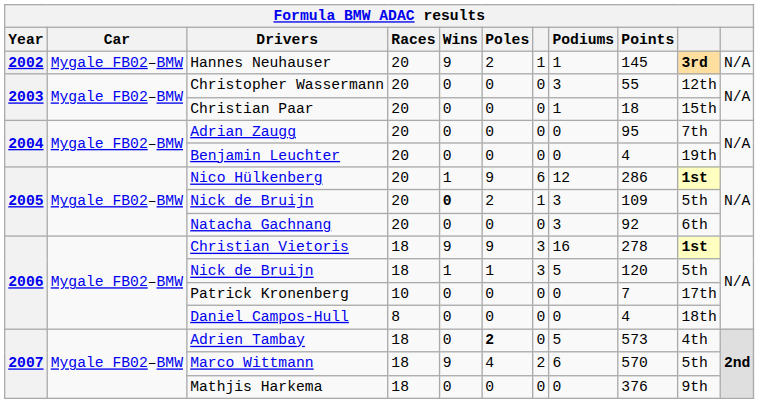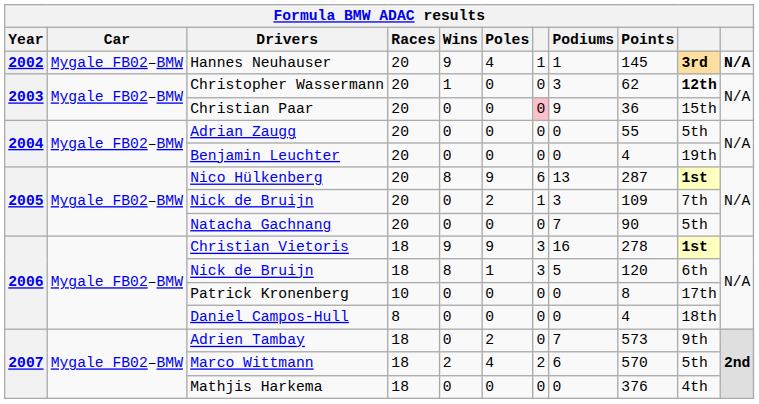 <table class="wikitable" style="font-size:85%">
 <tr>
 <th colspan=11><a href='#'>Formula BMW ADAC</a> results</th>
 </tr>
 <tr>
 <th>Year</th>
 <th>Car</th>
 <th>Drivers</th>
 <th>Races</th>
 <th>Wins</th>
 <th>Poles</th>
 <th></th>
 <th>Podiums</th>
 <th>Points</th>
 <th></th>
 <th></th>
 </tr>
 <tr>
 <th><a href='#'>2002</a></th>
 <td><a href='#'>Mygale FB02</a>–<a href='#'>BMW</a></td>
 <td> Hannes Neuhauser</td>
 <td>20</td>
 <td>9</td>
-<td>2</td>
+<td>4</td>
 <td>1</td>
 <td>1</td>
 <td>145</td>
 <td style="background:#FFDF9F;"><strong>3rd</strong></td>
-<td>N/A</td>
+<td><strong>N/A</strong></td>
 </tr>
 <tr>
 <th rowspan=2><a href='#'>2003</a></th>
 <td rowspan=2><a href='#'>Mygale FB02</a>–<a href='#'>BMW</a></td>
 <td> Christopher Wassermann</td>
 <td>20</td>
-<td>0</td>
+<td>1</td>
 <td>0</td>
 <td>0</td>
 <td>3</td>
-<td>55</td>
-<td>12th</td>
+<td>62</td>
+<td><strong>12th</strong></td>
 <td rowspan=2>N/A</td>
 </tr>
 <tr>
 <td> Christian Paar</td>
 <td>20</td>
 <td>0</td>
 <td>0</td>
-<td>0</td>
-<td>1</td>
-<td>18</td>
+<td style="background: pink;">0</td>
+<td>9</td>
+<td>36</td>
 <td>15th</td>
 </tr>
 <tr>
 <th rowspan=2><a href='#'>2004</a></th>
 <td rowspan=2><a href='#'>Mygale FB02</a>–<a href='#'>BMW</a></td>
 <td> <a href='#'>Adrian Zaugg</a></td>
 <td>20</td>
 <td>0</td>
 <td>0</td>
 <td>0</td>
 <td>0</td>
-<td>95</td>
-<td>7th</td>
+<td>55</td>
+<td>5th</td>
 <td rowspan=2>N/A</td>
 </tr>
 <tr>
 <td> <a href='#'>Benjamin Leuchter</a></td>
 <td>20</td>
 <td>0</td>
 <td>0</td>
 <td>0</td>
 <td>0</td>
 <td>4</td>
 <td>19th</td>
 </tr>
 <tr>
 <th rowspan=3><a href='#'>2005</a></th>
 <td rowspan=3><a href='#'>Mygale FB02</a>–<a href='#'>BMW</a></td>
 <td> <a href='#'>Nico Hülkenberg</a></td>
 <td>20</td>
-<td>1</td>
+<td>8</td>
 <td>9</td>
 <td>6</td>
-<td>12</td>
-<td>286</td>
+<td>13</td>
+<td>287</td>
 <td style="background:#FFFFBF;"><strong>1st</strong></td>
 <td rowspan=3>N/A</td>
 </tr>
 <tr>
 <td> <a href='#'>Nick de Bruijn</a></td>
 <td>20</td>
-<td><strong>0</strong></td>
+<td>0</td>
 <td>2</td>
 <td>1</td>
 <td>3</td>
 <td>109</td>
-<td>5th</td>
+<td>7th</td>
 </tr>
 <tr>
 <td> <a href='#'>Natacha Gachnang</a></td>
 <td>20</td>
 <td>0</td>
 <td>0</td>
 <td>0</td>
-<td>3</td>
-<td>92</td>
-<td>6th</td>
+<td>7</td>
+<td>90</td>
+<td>5th</td>
 </tr>
 <tr>
 <th rowspan=4><a href='#'>2006</a></th>
 <td rowspan=4><a href='#'>Mygale FB02</a>–<a href='#'>BMW</a></td>
 <td> <a href='#'>Christian Vietoris</a></td>
 <td>18</td>
 <td>9</td>
 <td>9</td>
 <td>3</td>
 <td>16</td>
 <td>278</td>
 <td style="background:#FFFFBF;"><strong>1st</strong></td>
 <td rowspan=4>N/A</td>
 </tr>
 <tr>
 <td> <a href='#'>Nick de Bruijn</a></td>
 <td>18</td>
-<td>1</td>
+<td>8</td>
 <td>1</td>
 <td>3</td>
 <td>5</td>
 <td>120</td>
-<td>5th</td>
+<td>6th</td>
 </tr>
 <tr>
 <td> Patrick Kronenberg</td>
 <td>10</td>
 <td>0</td>
 <td>0</td>
 <td>0</td>
 <td>0</td>
-<td>7</td>
+<td>8</td>
 <td>17th</td>
 </tr>
 <tr>
 <td> <a href='#'>Daniel Campos-Hull</a></td>
 <td>8</td>
 <td>0</td>
 <td>0</td>
 <td>0</td>
 <td>0</td>
 <td>4</td>
 <td>18th</td>
 </tr>
 <tr>
 <th rowspan=3><a href='#'>2007</a></th>
 <td rowspan=3><a href='#'>Mygale FB02</a>–<a href='#'>BMW</a></td>
 <td> <a href='#'>Adrien Tambay</a></td>
 <td>18</td>
 <td>0</td>
-<td><strong>2</strong></td>
+<td>2</td>
 <td>0</td>
-<td>5</td>
+<td>7</td>
 <td>573</td>
-<td>4th</td>
+<td>9th</td>
 <td rowspan=3 style="background:#DFDFDF;"><strong>2nd</strong></td>
 </tr>
 <tr>
 <td> <a href='#'>Marco Wittmann</a></td>
 <td>18</td>
-<td>9</td>
+<td>2</td>
 <td>4</td>
 <td>2</td>
 <td>6</td>
 <td>570</td>
 <td>5th</td>
 </tr>
 <tr>
 <td> Mathjis Harkema</td>
 <td>18</td>
 <td>0</td>
 <td>0</td>
 <td>0</td>
 <td>0</td>
 <td>376</td>
-<td>9th</td>
+<td>4th</td>
 </tr>
 </table>
